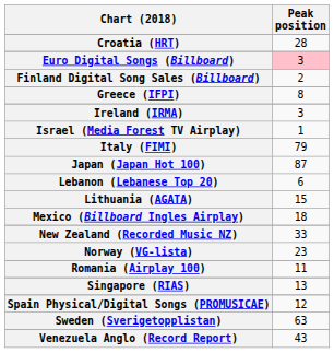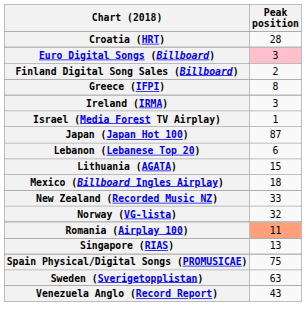 <table class="wikitable sortable plainrowheaders" style="text-align:center">
 <tr>
 <th scope="col">Chart (2018)</th>
 <th scope="col">Peak<br> position</th>
 </tr>
 <tr>
 </tr>
 <tr>
 </tr>
 <tr>
 </tr>
 <tr>
 </tr>
 <tr>
 </tr>
 <tr>
 <th scope="row">Croatia (<a href='#'>HRT</a>)</th>
 <td>28</td>
 </tr>
 <tr>
 </tr>
 <tr>
 <th scope="row"><a href='#'>Euro Digital Songs</a> (<em><a href='#'>Billboard</a></em>)</th>
 <td style="background: pink;">3</td>
 </tr>
 <tr>
 <th scope="row">Finland Digital Song Sales (<em><a href='#'>Billboard</a></em>)</th>
 <td>2</td>
 </tr>
 <tr>
 </tr>
 <tr>
 <th scope="row">Greece (<a href='#'>IFPI</a>)</th>
 <td>8</td>
 </tr>
 <tr>
 </tr>
 <tr>
 </tr>
 <tr>
 <th scope="row">Ireland (<a href='#'>IRMA</a>)</th>
 <td>3</td>
 </tr>
 <tr>
 <th scope="row">Israel (<a href='#'>Media Forest</a> TV Airplay)</th>
 <td>1</td>
 </tr>
 <tr>
-<th scope="row">Italy (<a href='#'>FIMI</a>)</th>
-<td>79</td>
-</tr>
-<tr>
 <th scope="row">Japan (<a href='#'>Japan Hot 100</a>)</th>
 <td>87</td>
 </tr>
 <tr>
 <th scope="row">Lebanon (<a href='#'>Lebanese Top 20</a>)</th>
 <td>6</td>
 </tr>
 <tr>
 <th scope="row">Lithuania (<a href='#'>AGATA</a>)</th>
 <td>15</td>
 </tr>
 <tr>
 <th scope="row">Mexico (<a href='#'><em>Billboard</em> Ingles Airplay</a>)</th>
 <td>18</td>
 </tr>
 <tr>
 </tr>
 <tr>
 </tr>
 <tr>
 <th scope="row">New Zealand (<a href='#'>Recorded Music NZ</a>)</th>
 <td>33</td>
 </tr>
 <tr>
 <th scope="row">Norway (<a href='#'>VG-lista</a>)</th>
-<td>23</td>
+<td>32</td>
 </tr>
 <tr>
 </tr>
 <tr>
 <th scope="row">Romania (<a href='#'>Airplay 100</a>)</th>
-<td>11</td>
+<td style="background: lightsalmon;">11</td>
 </tr>
 <tr>
 </tr>
 <tr>
 </tr>
 <tr>
 <th scope="row">Singapore (<a href='#'>RIAS</a>)</th>
 <td>13</td>
 </tr>
 <tr>
 </tr>
 <tr>
 <th scope="row">Spain Physical/Digital Songs (<a href='#'>PROMUSICAE</a>)</th>
-<td>12</td>
+<td>75</td>
 </tr>
 <tr>
 <th scope="row">Sweden (<a href='#'>Sverigetopplistan</a>)</th>
 <td>63</td>
 </tr>
 <tr>
 </tr>
 <tr>
 </tr>
 <tr>
 </tr>
 <tr>
 <th scope="row">Venezuela Anglo (<a href='#'>Record Report</a>)</th>
 <td>43</td>
 </tr>
 </table>
